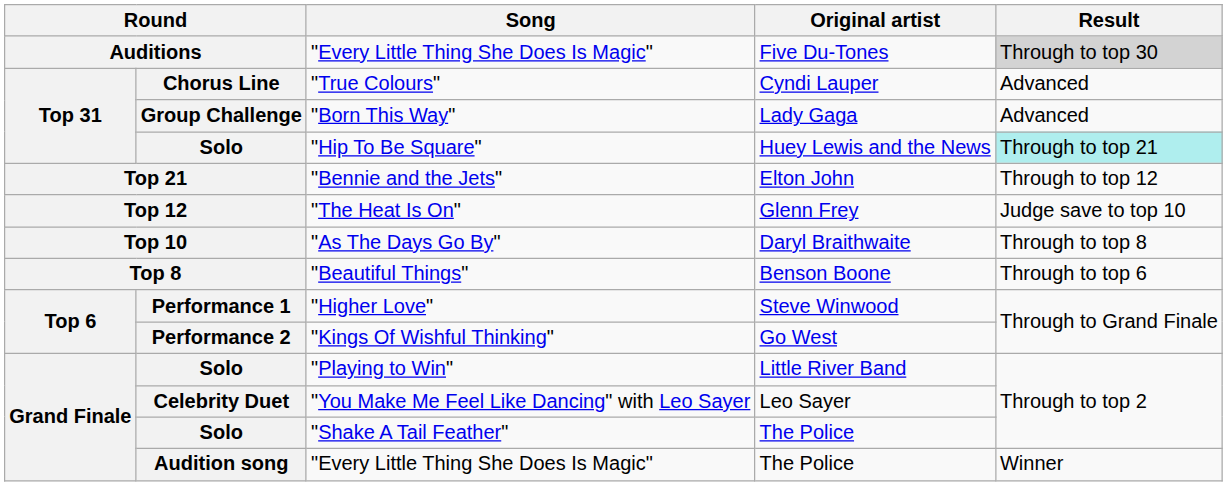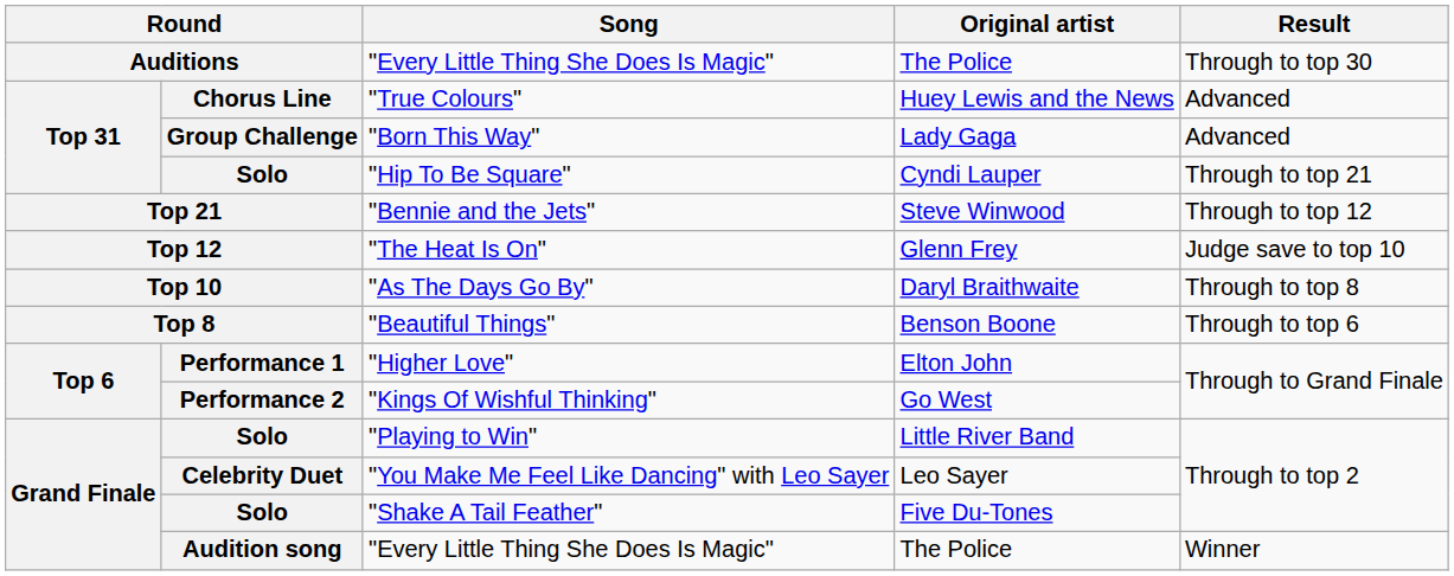 <table class="wikitable">
 <tr>
 <th colspan="2">Round</th>
 <th>Song</th>
 <th>Original artist</th>
 <th>Result</th>
 </tr>
 <tr>
 <th colspan="2">Auditions</th>
 <td>"<a href='#'>Every Little Thing She Does Is Magic</a>"</td>
-<td><a href='#'>Five Du-Tones</a></td>
-<td style="background: lightgrey;">Through to top 30</td>
+<td><a href='#'>The Police</a></td>
+<td>Through to top 30</td>
 </tr>
 <tr>
 <th rowspan="3">Top 31</th>
 <th>Chorus Line</th>
 <td>"<a href='#'>True Colours</a>"</td>
-<td><a href='#'>Cyndi Lauper</a></td>
+<td><a href='#'>Huey Lewis and the News</a></td>
 <td>Advanced</td>
 </tr>
 <tr>
 <th>Group Challenge</th>
 <td>"<a href='#'>Born This Way</a>"</td>
 <td><a href='#'>Lady Gaga</a></td>
 <td>Advanced</td>
 </tr>
 <tr>
 <th>Solo</th>
 <td>"<a href='#'>Hip To Be Square</a>"</td>
-<td><a href='#'>Huey Lewis and the News</a></td>
-<td style="background: paleturquoise;">Through to top 21</td>
+<td><a href='#'>Cyndi Lauper</a></td>
+<td>Through to top 21</td>
 </tr>
 <tr>
 <th colspan="2">Top 21</th>
 <td>"<a href='#'>Bennie and the Jets</a>"</td>
-<td><a href='#'>Elton John</a></td>
+<td><a href='#'>Steve Winwood</a></td>
 <td>Through to top 12</td>
 </tr>
 <tr>
 <th colspan="2">Top 12</th>
 <td>"<a href='#'>The Heat Is On</a>"</td>
 <td><a href='#'>Glenn Frey</a></td>
 <td>Judge save to top 10</td>
 </tr>
 <tr>
 <th colspan="2">Top 10</th>
 <td>"<a href='#'>As The Days Go By</a>"</td>
 <td><a href='#'>Daryl Braithwaite</a></td>
 <td>Through to top 8</td>
 </tr>
 <tr>
 <th colspan="2">Top 8</th>
 <td>"<a href='#'>Beautiful Things</a>"</td>
 <td><a href='#'>Benson Boone</a></td>
 <td>Through to top 6</td>
 </tr>
 <tr>
 <th rowspan="2">Top 6</th>
 <th>Performance 1</th>
 <td>"<a href='#'>Higher Love</a>"</td>
-<td><a href='#'>Steve Winwood</a></td>
+<td><a href='#'>Elton John</a></td>
 <td rowspan="2">Through to Grand Finale</td>
 </tr>
 <tr>
 <th>Performance 2</th>
 <td>"<a href='#'>Kings Of Wishful Thinking</a>"</td>
 <td><a href='#'>Go West</a></td>
 </tr>
 <tr>
 <th rowspan="4">Grand Finale</th>
 <th>Solo</th>
 <td>"<a href='#'>Playing to Win</a>"</td>
 <td><a href='#'>Little River Band</a></td>
 <td rowspan="3">Through to top 2</td>
 </tr>
 <tr>
 <th>Celebrity Duet</th>
 <td>"<a href='#'>You Make Me Feel Like Dancing</a>" with <a href='#'>Leo Sayer</a></td>
 <td>Leo Sayer</td>
 </tr>
 <tr>
 <th>Solo</th>
 <td>"<a href='#'>Shake A Tail Feather</a>"</td>
-<td><a href='#'>The Police</a></td>
+<td><a href='#'>Five Du-Tones</a></td>
 </tr>
 <tr>
 <th>Audition song</th>
 <td>"Every Little Thing She Does Is Magic"</td>
 <td>The Police</td>
 <td>Winner</td>
 </tr>
 </table>
